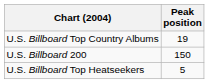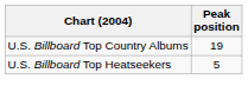 <table class="wikitable">
 <tr>
 <th>Chart (2004)</th>
 <th>Peak<br>position</th>
 </tr>
 <tr>
 <td>U.S. <em>Billboard</em> Top Country Albums</td>
 <td align="center">19</td>
 </tr>
 <tr>
-<td>U.S. <em>Billboard</em> 200</td>
-<td align="center">150</td>
-</tr>
-<tr>
 <td>U.S. <em>Billboard</em> Top Heatseekers</td>
 <td align="center">5</td>
 </tr>
 </table>
